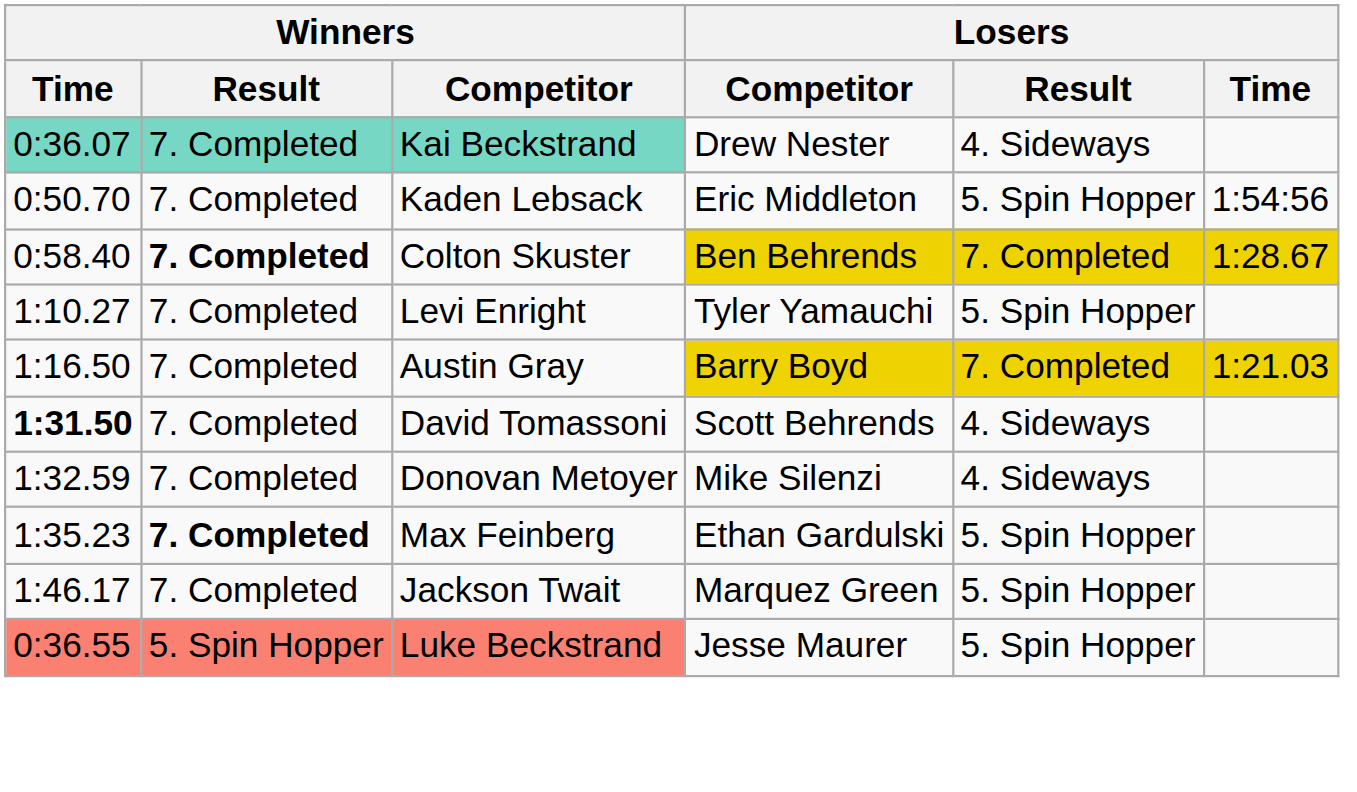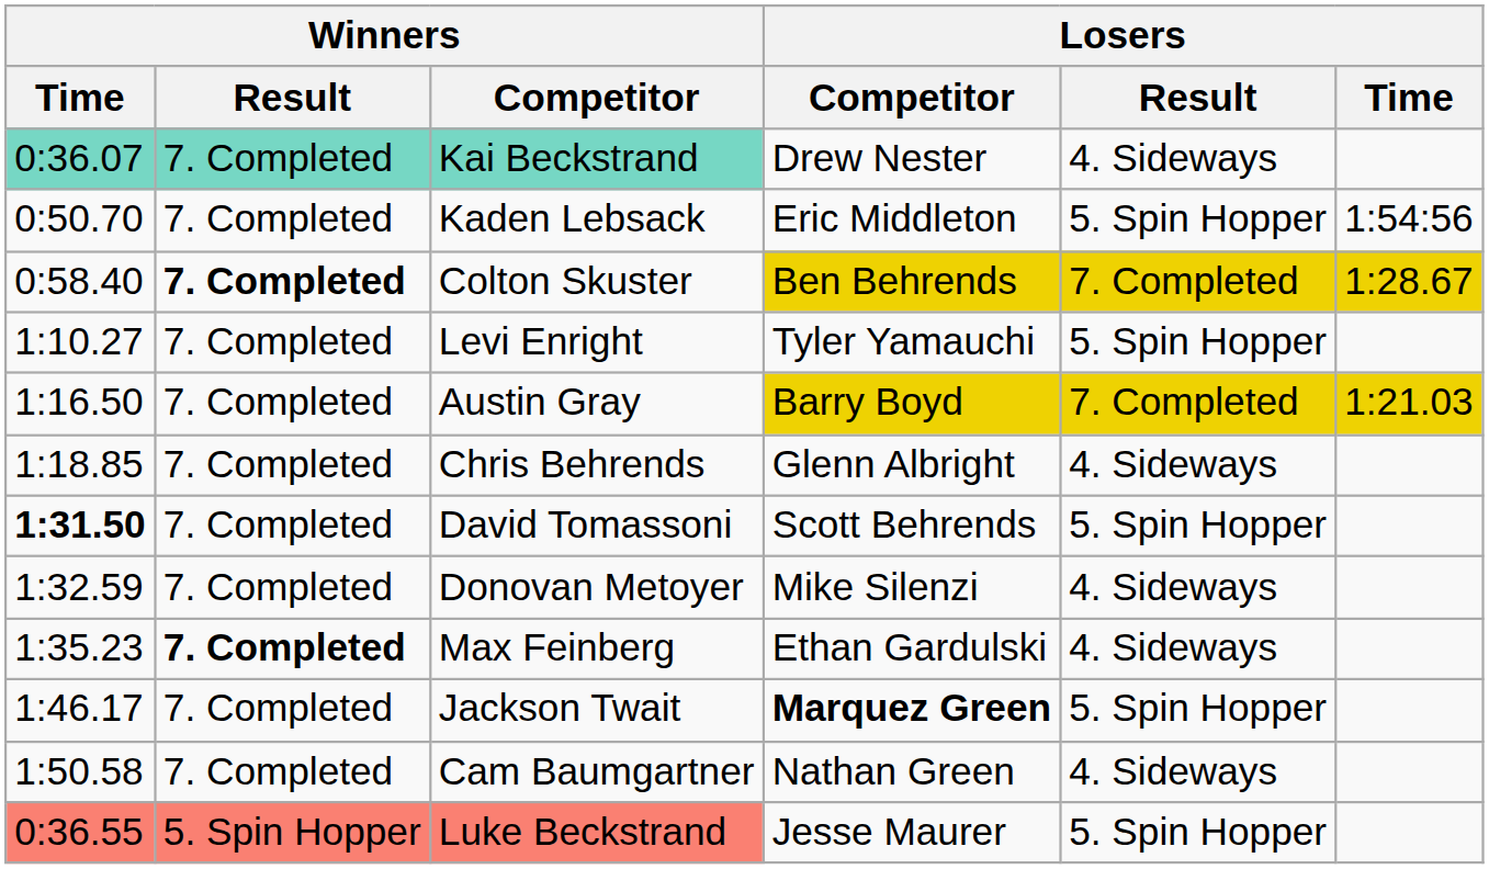 <table class="wikitable sortable mw-collapsible">
 <tr>
 <th Colspan="3">Winners</th>
 <th Colspan="3">Losers</th>
 </tr>
 <tr>
 <th>Time</th>
 <th>Result</th>
 <th>Competitor</th>
 <th>Competitor</th>
 <th>Result</th>
 <th>Time</th>
 </tr>
 <tr>
 <td style="background-color:#76D7C4">0:36.07</td>
 <td style="background-color:#76D7C4">7. Completed</td>
 <td style="background-color:#76D7C4">Kai Beckstrand</td>
 <td>Drew Nester</td>
 <td>4. Sideways</td>
 <td></td>
 </tr>
 <tr>
 <td>0:50.70</td>
 <td>7. Completed</td>
 <td>Kaden Lebsack</td>
 <td>Eric Middleton</td>
 <td>5. Spin Hopper</td>
 <td>1:54:56</td>
 </tr>
 <tr>
 <td>0:58.40</td>
 <td><strong>7. Completed</strong></td>
 <td>Colton Skuster</td>
 <td style="background-color:#EED202">Ben Behrends</td>
 <td style="background-color:#EED202">7. Completed</td>
 <td style="background-color:#EED202">1:28.67</td>
 </tr>
 <tr>
 <td>1:10.27</td>
 <td>7. Completed</td>
 <td>Levi Enright</td>
 <td>Tyler Yamauchi</td>
 <td>5. Spin Hopper</td>
 <td></td>
 </tr>
 <tr>
 <td>1:16.50</td>
 <td>7. Completed</td>
 <td>Austin Gray</td>
 <td style="background-color:#EED202">Barry Boyd</td>
 <td style="background-color:#EED202">7. Completed</td>
 <td style="background-color:#EED202">1:21.03</td>
 </tr>
 <tr>
+<td>1:18.85</td>
+<td>7. Completed</td>
+<td>Chris Behrends</td>
+<td>Glenn Albright</td>
+<td>4. Sideways</td>
+<td></td>
+</tr>
+<tr>
 <td><strong>1:31.50</strong></td>
 <td>7. Completed</td>
 <td>David Tomassoni</td>
 <td>Scott Behrends</td>
-<td>4. Sideways</td>
+<td>5. Spin Hopper</td>
 <td></td>
 </tr>
 <tr>
 <td>1:32.59</td>
 <td>7. Completed</td>
 <td>Donovan Metoyer</td>
 <td>Mike Silenzi</td>
 <td>4. Sideways</td>
 <td></td>
 </tr>
 <tr>
 <td>1:35.23</td>
 <td><strong>7. Completed</strong></td>
 <td>Max Feinberg</td>
 <td>Ethan Gardulski</td>
-<td>5. Spin Hopper</td>
+<td>4. Sideways</td>
 <td></td>
 </tr>
 <tr>
 <td>1:46.17</td>
 <td>7. Completed</td>
 <td>Jackson Twait</td>
-<td>Marquez Green</td>
+<td><strong>Marquez Green</strong></td>
 <td>5. Spin Hopper</td>
+<td></td>
+</tr>
+<tr>
+<td>1:50.58</td>
+<td>7. Completed</td>
+<td>Cam Baumgartner</td>
+<td>Nathan Green</td>
+<td>4. Sideways</td>
 <td></td>
 </tr>
 <tr>
 <td style="background-color:#FA8072">0:36.55</td>
 <td style="background-color:#FA8072">5. Spin Hopper</td>
 <td style="background-color:#FA8072">Luke Beckstrand</td>
 <td>Jesse Maurer</td>
 <td>5. Spin Hopper</td>
 <td></td>
 </tr>
 </table>
